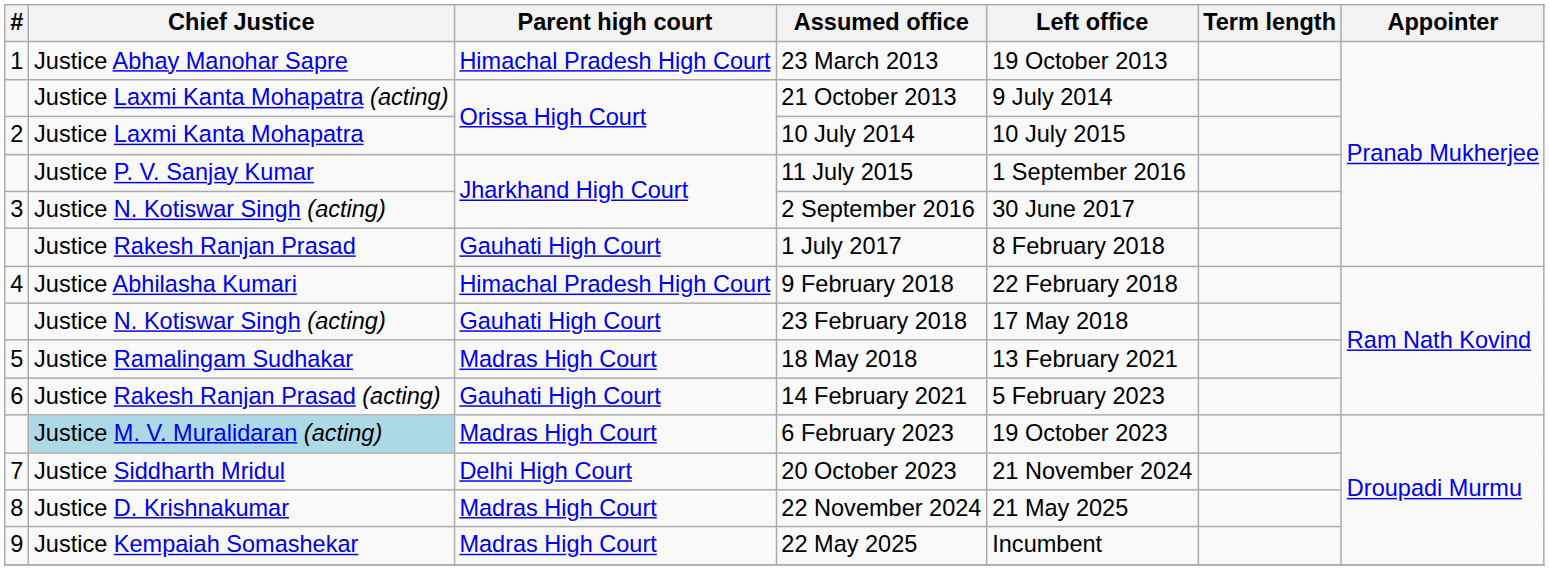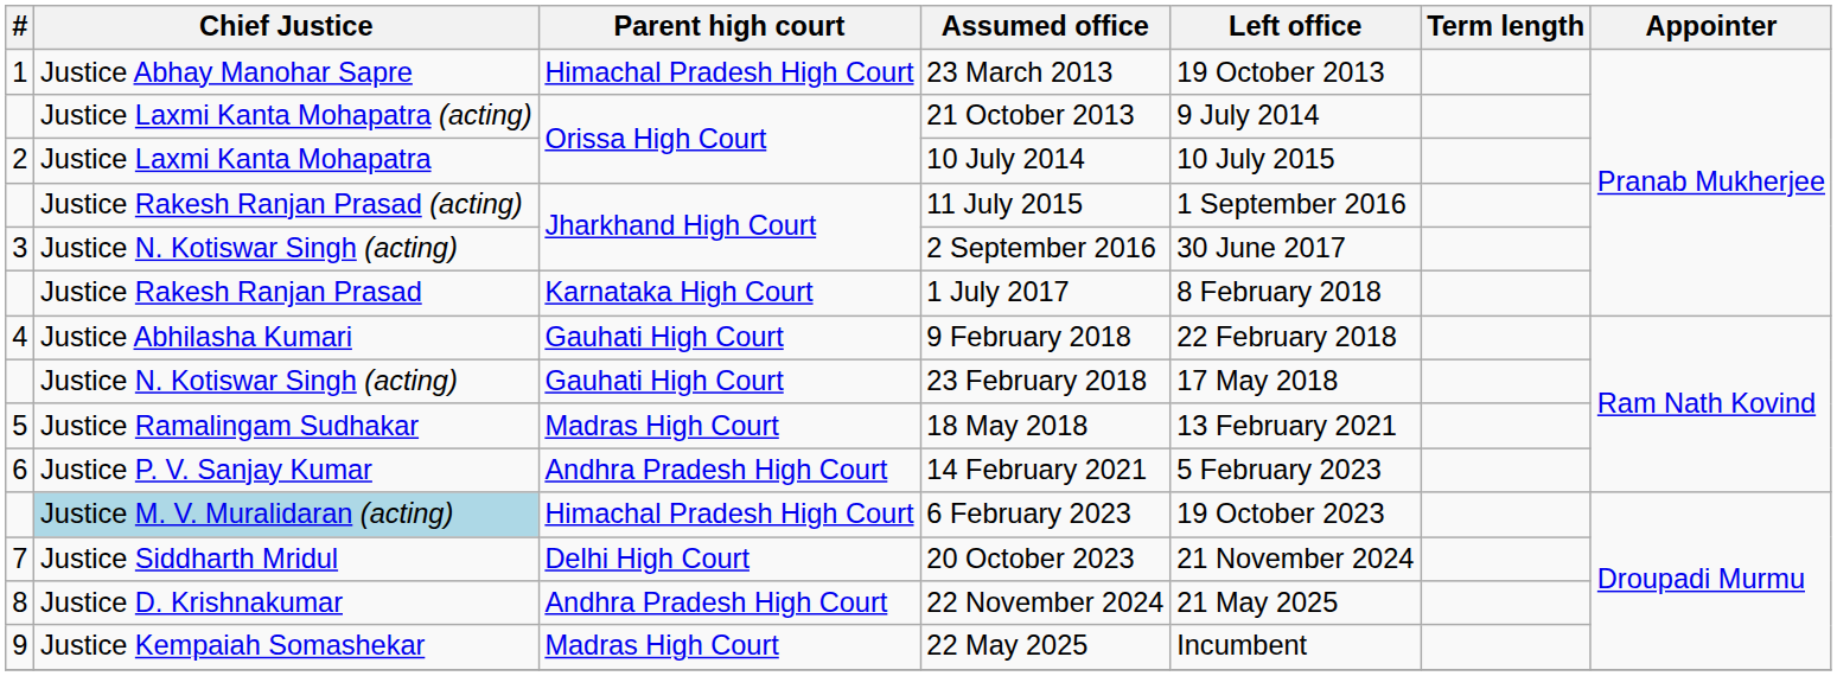 <table class="wikitable">
 <tr>
 <th>#</th>
 <th>Chief Justice</th>
 <th>Parent high court</th>
 <th>Assumed office</th>
 <th>Left office</th>
 <th>Term length</th>
 <th>Appointer</th>
 </tr>
 <tr>
 <td>1</td>
 <td>Justice <a href='#'>Abhay Manohar Sapre</a></td>
 <td><a href='#'>Himachal Pradesh High Court</a></td>
 <td>23 March 2013</td>
 <td>19 October 2013</td>
 <td></td>
 <td rowspan="6"><a href='#'>Pranab Mukherjee</a></td>
 </tr>
 <tr>
 <td></td>
 <td>Justice <a href='#'>Laxmi Kanta Mohapatra</a> <em>(acting)</em></td>
 <td rowspan="2"><a href='#'>Orissa High Court</a></td>
 <td>21 October 2013</td>
 <td>9 July 2014</td>
 <td></td>
 </tr>
 <tr>
 <td>2</td>
 <td>Justice <a href='#'>Laxmi Kanta Mohapatra</a></td>
 <td>10 July 2014</td>
 <td>10 July 2015</td>
 <td></td>
 </tr>
 <tr>
 <td></td>
-<td>Justice <a href='#'>P. V. Sanjay Kumar</a></td>
+<td>Justice <a href='#'>Rakesh Ranjan Prasad</a> <em>(acting)</em></td>
 <td rowspan="2"><a href='#'>Jharkhand High Court</a></td>
 <td>11 July 2015</td>
 <td>1 September 2016</td>
 <td></td>
 </tr>
 <tr>
 <td>3</td>
 <td>Justice <a href='#'>N. Kotiswar Singh</a> <em>(acting)</em></td>
 <td>2 September 2016</td>
 <td>30 June 2017</td>
 <td></td>
 </tr>
 <tr>
 <td></td>
 <td>Justice <a href='#'>Rakesh Ranjan Prasad</a></td>
-<td><a href='#'>Gauhati High Court</a></td>
+<td><a href='#'>Karnataka High Court</a></td>
 <td>1 July 2017</td>
 <td>8 February 2018</td>
 <td></td>
 </tr>
 <tr>
 <td>4</td>
 <td>Justice <a href='#'>Abhilasha Kumari</a></td>
-<td><a href='#'>Himachal Pradesh High Court</a></td>
+<td><a href='#'>Gauhati High Court</a></td>
 <td>9 February 2018</td>
 <td>22 February 2018</td>
 <td></td>
 <td rowspan="4"><a href='#'>Ram Nath Kovind</a></td>
 </tr>
 <tr>
 <td></td>
 <td>Justice <a href='#'>N. Kotiswar Singh</a> <em>(acting)</em></td>
 <td><a href='#'>Gauhati High Court</a></td>
 <td>23 February 2018</td>
 <td>17 May 2018</td>
 <td></td>
 </tr>
 <tr>
 <td>5</td>
 <td>Justice <a href='#'>Ramalingam Sudhakar</a></td>
 <td><a href='#'>Madras High Court</a></td>
 <td>18 May 2018</td>
 <td>13 February 2021</td>
 <td></td>
 </tr>
 <tr>
 <td>6</td>
-<td>Justice <a href='#'>Rakesh Ranjan Prasad</a> <em>(acting)</em></td>
-<td><a href='#'>Gauhati High Court</a></td>
+<td>Justice <a href='#'>P. V. Sanjay Kumar</a></td>
+<td><a href='#'>Andhra Pradesh High Court</a></td>
 <td>14 February 2021</td>
 <td>5 February 2023</td>
 <td></td>
 </tr>
 <tr>
 <td></td>
 <td style="background: lightblue;">Justice <a href='#'>M. V. Muralidaran</a> <em>(acting)</em></td>
-<td><a href='#'>Madras High Court</a></td>
+<td><a href='#'>Himachal Pradesh High Court</a></td>
 <td>6 February 2023</td>
 <td>19 October 2023</td>
 <td></td>
 <td rowspan="4"><a href='#'>Droupadi Murmu</a></td>
 </tr>
 <tr>
 <td>7</td>
 <td>Justice <a href='#'>Siddharth Mridul</a></td>
 <td><a href='#'>Delhi High Court</a></td>
 <td>20 October 2023</td>
 <td>21 November 2024</td>
 <td></td>
 </tr>
 <tr>
 <td>8</td>
 <td>Justice <a href='#'>D. Krishnakumar</a></td>
-<td><a href='#'>Madras High Court</a></td>
+<td><a href='#'>Andhra Pradesh High Court</a></td>
 <td>22 November 2024</td>
 <td>21 May 2025</td>
 <td></td>
 </tr>
 <tr>
 <td>9</td>
 <td>Justice <a href='#'>Kempaiah Somashekar</a></td>
 <td><a href='#'>Madras High Court</a></td>
 <td>22 May 2025</td>
 <td>Incumbent</td>
 <td></td>
 </tr>
 <tr>
 </tr>
 </table>
